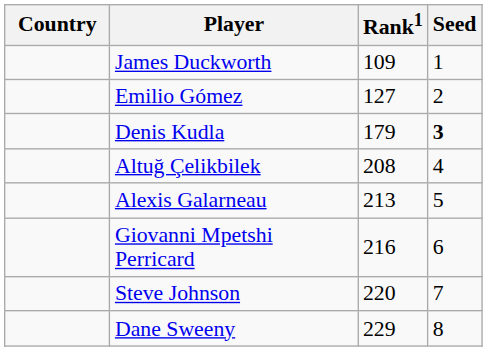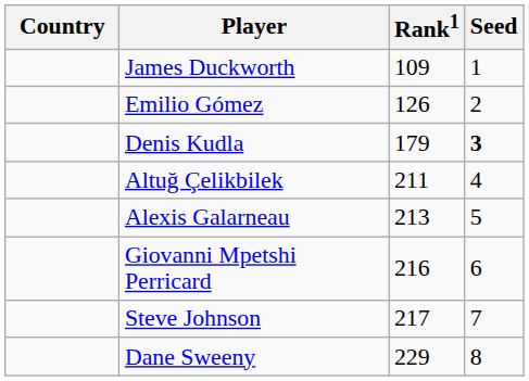 <table class="sortable wikitable">
 <tr>
 <th width="70">Country</th>
 <th width="175">Player</th>
 <th>Rank<sup>1</sup></th>
 <th>Seed</th>
 </tr>
 <tr>
 <td></td>
 <td><a href='#'>James Duckworth</a></td>
 <td>109</td>
 <td>1</td>
 </tr>
 <tr>
 <td></td>
 <td><a href='#'>Emilio Gómez</a></td>
-<td>127</td>
+<td>126</td>
 <td>2</td>
 </tr>
 <tr>
 <td></td>
 <td><a href='#'>Denis Kudla</a></td>
 <td>179</td>
 <td><strong>3</strong></td>
 </tr>
 <tr>
 <td></td>
 <td><a href='#'>Altuğ Çelikbilek</a></td>
-<td>208</td>
+<td>211</td>
 <td>4</td>
 </tr>
 <tr>
 <td></td>
 <td><a href='#'>Alexis Galarneau</a></td>
 <td>213</td>
 <td>5</td>
 </tr>
 <tr>
 <td></td>
 <td><a href='#'>Giovanni Mpetshi Perricard</a></td>
 <td>216</td>
 <td>6</td>
 </tr>
 <tr>
 <td></td>
 <td><a href='#'>Steve Johnson</a></td>
-<td>220</td>
+<td>217</td>
 <td>7</td>
 </tr>
 <tr>
 <td></td>
 <td><a href='#'>Dane Sweeny</a></td>
 <td>229</td>
 <td>8</td>
 </tr>
 </table>
